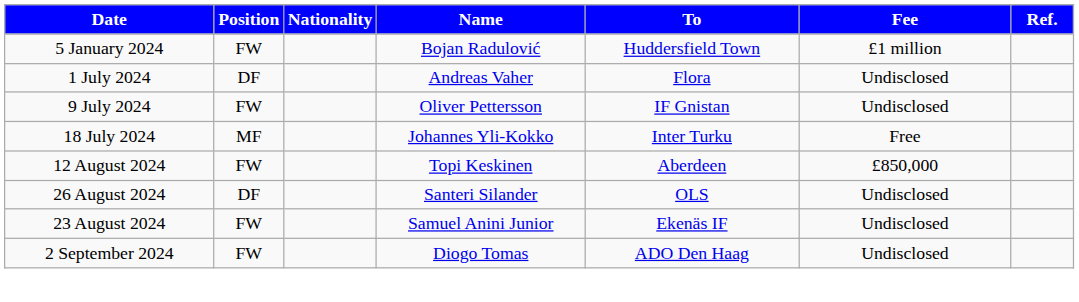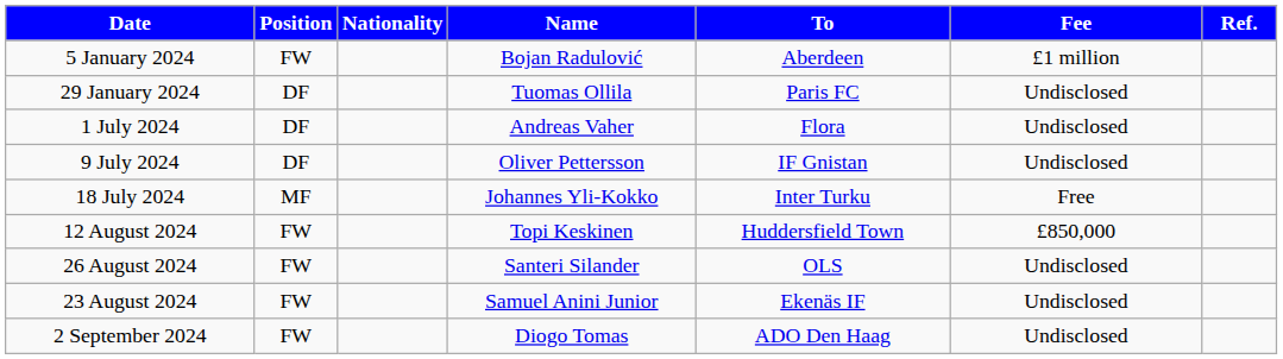 <table class="wikitable"  style="text-align:center; font-size:90%; ">
 <tr>
 <th style="background:#00f; color:white; width:200px;">Date</th>
 <th style="background:#00f; color:white; width:50px;">Position</th>
 <th style="background:#00f; color:white; width:50px;">Nationality</th>
 <th style="background:#00f; color:white; width:200px;">Name</th>
 <th style="background:#00f; color:white; width:200px;">To</th>
 <th style="background:#00f; color:white; width:200px;">Fee</th>
 <th style="background:#00f; color:white; width:50px;">Ref.</th>
 </tr>
 <tr>
 <td>5 January 2024</td>
 <td>FW</td>
 <td></td>
 <td><a href='#'>Bojan Radulović</a></td>
-<td><a href='#'>Huddersfield Town</a></td>
+<td><a href='#'>Aberdeen</a></td>
 <td>£1 million</td>
+<td></td>
+</tr>
+<tr>
+<td>29 January 2024</td>
+<td>DF</td>
+<td></td>
+<td><a href='#'>Tuomas Ollila</a></td>
+<td><a href='#'>Paris FC</a></td>
+<td>Undisclosed</td>
 <td></td>
 </tr>
 <tr>
 <td>1 July 2024</td>
 <td>DF</td>
 <td></td>
 <td><a href='#'>Andreas Vaher</a></td>
 <td><a href='#'>Flora</a></td>
 <td>Undisclosed</td>
 <td></td>
 </tr>
 <tr>
 <td>9 July 2024</td>
-<td>FW</td>
+<td>DF</td>
 <td></td>
 <td><a href='#'>Oliver Pettersson</a></td>
 <td><a href='#'>IF Gnistan</a></td>
 <td>Undisclosed</td>
 <td></td>
 </tr>
 <tr>
 <td>18 July 2024</td>
 <td>MF</td>
 <td></td>
 <td><a href='#'>Johannes Yli-Kokko</a></td>
 <td><a href='#'>Inter Turku</a></td>
 <td>Free</td>
 <td></td>
 </tr>
 <tr>
 <td>12 August 2024</td>
 <td>FW</td>
 <td></td>
 <td><a href='#'>Topi Keskinen</a></td>
-<td><a href='#'>Aberdeen</a></td>
+<td><a href='#'>Huddersfield Town</a></td>
 <td>£850,000</td>
 <td></td>
 </tr>
 <tr>
 <td>26 August 2024</td>
-<td>DF</td>
+<td>FW</td>
 <td></td>
 <td><a href='#'>Santeri Silander</a></td>
 <td><a href='#'>OLS</a></td>
 <td>Undisclosed</td>
 <td></td>
 </tr>
 <tr>
 <td>23 August 2024</td>
 <td>FW</td>
 <td></td>
 <td><a href='#'>Samuel Anini Junior</a></td>
 <td><a href='#'>Ekenäs IF</a></td>
 <td>Undisclosed</td>
 <td></td>
 </tr>
 <tr>
 <td>2 September 2024</td>
 <td>FW</td>
 <td></td>
 <td><a href='#'>Diogo Tomas</a></td>
 <td><a href='#'>ADO Den Haag</a></td>
 <td>Undisclosed</td>
 <td></td>
 </tr>
 </table>
